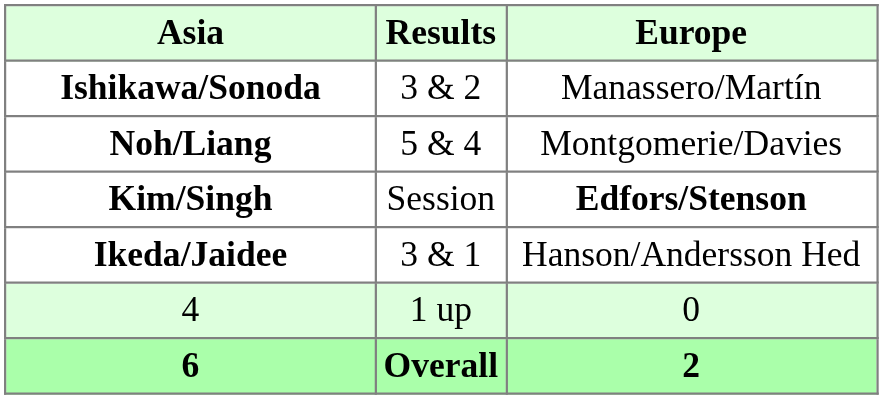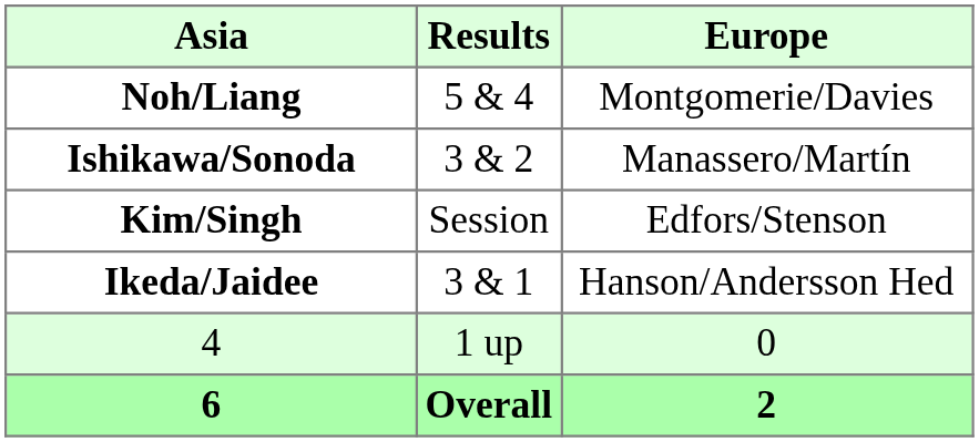 <table border="1" cellpadding="3" style="border-collapse:collapse; text-align:center;">
 <tr style="background:#ddffdd;">
 <th width=160>Asia</th>
 <th>Results</th>
 <th width=160>Europe</th>
 </tr>
 <tr>
+<td><strong>Noh/Liang</strong></td>
+<td>5 & 4</td>
+<td>Montgomerie/Davies</td>
+</tr>
+<tr>
 <td><strong>Ishikawa/Sonoda</strong></td>
 <td>3 & 2</td>
 <td>Manassero/Martín</td>
 </tr>
 <tr>
-<td><strong>Noh/Liang</strong></td>
-<td>5 & 4</td>
-<td>Montgomerie/Davies</td>
-</tr>
-<tr>
 <td><strong>Kim/Singh</strong></td>
 <td>Session</td>
-<td><strong>Edfors/Stenson</strong></td>
+<td>Edfors/Stenson</td>
 </tr>
 <tr>
 <td><strong>Ikeda/Jaidee</strong></td>
 <td>3 & 1</td>
 <td>Hanson/Andersson Hed</td>
 </tr>
 <tr style="background:#ddffdd;">
 <td>4</td>
 <td>1 up</td>
 <td>0</td>
 </tr>
 <tr style="background:#aaffaa;">
 <th>6</th>
 <th>Overall</th>
 <th>2</th>
 </tr>
 </table>
